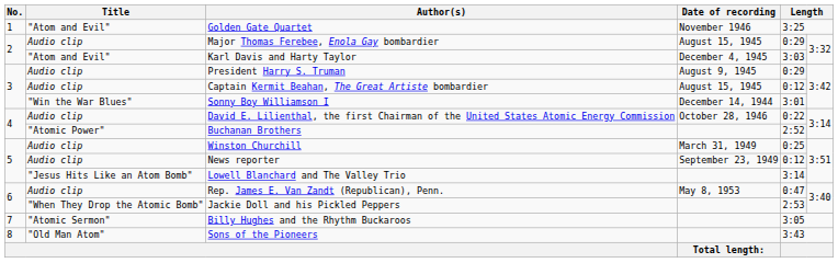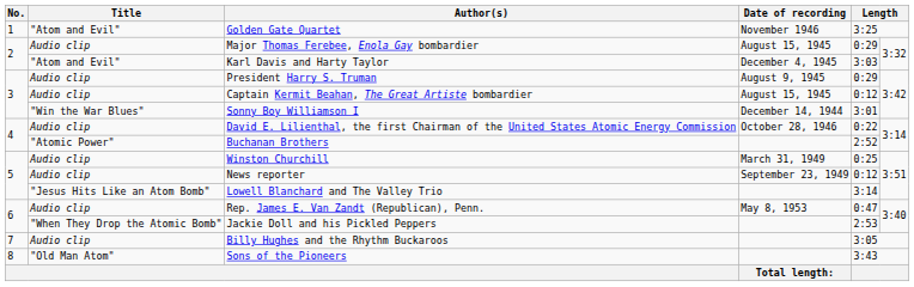 <table class="wikitable sortable">
 <tr>
 <th>No.</th>
 <th>Title</th>
 <th>Author(s)</th>
 <th>Date of recording</th>
 <th colspan="2">Length</th>
 </tr>
 <tr>
 <td>1</td>
 <td>"Atom and Evil"</td>
 <td><a href='#'>Golden Gate Quartet</a></td>
 <td>November 1946</td>
 <td colspan="2">3:25</td>
 </tr>
 <tr>
 <td rowspan="2">2</td>
 <td><em>Audio clip</em></td>
 <td>Major <a href='#'>Thomas Ferebee</a>, <em><a href='#'>Enola Gay</a></em> bombardier</td>
 <td>August 15, 1945</td>
 <td>0:29</td>
 <td rowspan="2">3:32</td>
 </tr>
 <tr>
 <td>"Atom and Evil"</td>
 <td>Karl Davis and Harty Taylor</td>
 <td>December 4, 1945</td>
 <td>3:03</td>
 </tr>
 <tr>
 <td rowspan="3">3</td>
 <td><em>Audio clip</em></td>
 <td>President <a href='#'>Harry S. Truman</a></td>
 <td>August 9, 1945</td>
 <td>0:29</td>
 <td rowspan="3">3:42</td>
 </tr>
 <tr>
 <td><em>Audio clip</em></td>
 <td>Captain <a href='#'>Kermit Beahan</a>, <em><a href='#'>The Great Artiste</a></em> bombardier</td>
 <td>August 15, 1945</td>
 <td>0:12</td>
 </tr>
 <tr>
 <td>"Win the War Blues"</td>
 <td><a href='#'>Sonny Boy Williamson I</a></td>
 <td>December 14, 1944</td>
 <td>3:01</td>
 </tr>
 <tr>
 <td rowspan="2">4</td>
 <td><em>Audio clip</em></td>
 <td><a href='#'>David E. Lilienthal</a>, the first Chairman of the <a href='#'>United States Atomic Energy Commission</a></td>
 <td>October 28, 1946</td>
 <td>0:22</td>
 <td rowspan="2">3:14</td>
 </tr>
 <tr>
 <td>"Atomic Power"</td>
 <td><a href='#'>Buchanan Brothers</a></td>
 <td></td>
 <td>2:52</td>
 </tr>
 <tr>
 <td rowspan="3">5</td>
 <td><em>Audio clip</em></td>
 <td><a href='#'>Winston Churchill</a></td>
 <td>March 31, 1949</td>
 <td>0:25</td>
 <td rowspan="3">3:51</td>
 </tr>
 <tr>
 <td><em>Audio clip</em></td>
 <td>News reporter</td>
 <td>September 23, 1949</td>
 <td>0:12</td>
 </tr>
 <tr>
 <td>"Jesus Hits Like an Atom Bomb"</td>
 <td><a href='#'>Lowell Blanchard</a> and The Valley Trio</td>
 <td></td>
 <td>3:14</td>
 </tr>
 <tr>
 <td rowspan="2">6</td>
 <td><em>Audio clip</em></td>
 <td>Rep. <a href='#'>James E. Van Zandt</a> (Republican), Penn.</td>
 <td>May 8, 1953</td>
 <td>0:47</td>
 <td rowspan="2">3:40</td>
 </tr>
 <tr>
 <td>"When They Drop the Atomic Bomb"</td>
 <td>Jackie Doll and his Pickled Peppers</td>
 <td></td>
 <td>2:53</td>
 </tr>
 <tr>
 <td>7</td>
-<td>"Atomic Sermon"</td>
+<td><em>Audio clip</em></td>
 <td><a href='#'>Billy Hughes</a> and the Rhythm Buckaroos</td>
 <td></td>
 <td colspan="2">3:05</td>
 </tr>
 <tr>
 <td>8</td>
 <td>"Old Man Atom"</td>
 <td><a href='#'>Sons of the Pioneers</a></td>
 <td></td>
 <td colspan="2">3:43</td>
 </tr>
 <tr>
 <th colspan="3"></th>
 <th>Total length:</th>
 <th colspan="2"></th>
 </tr>
 </table>
